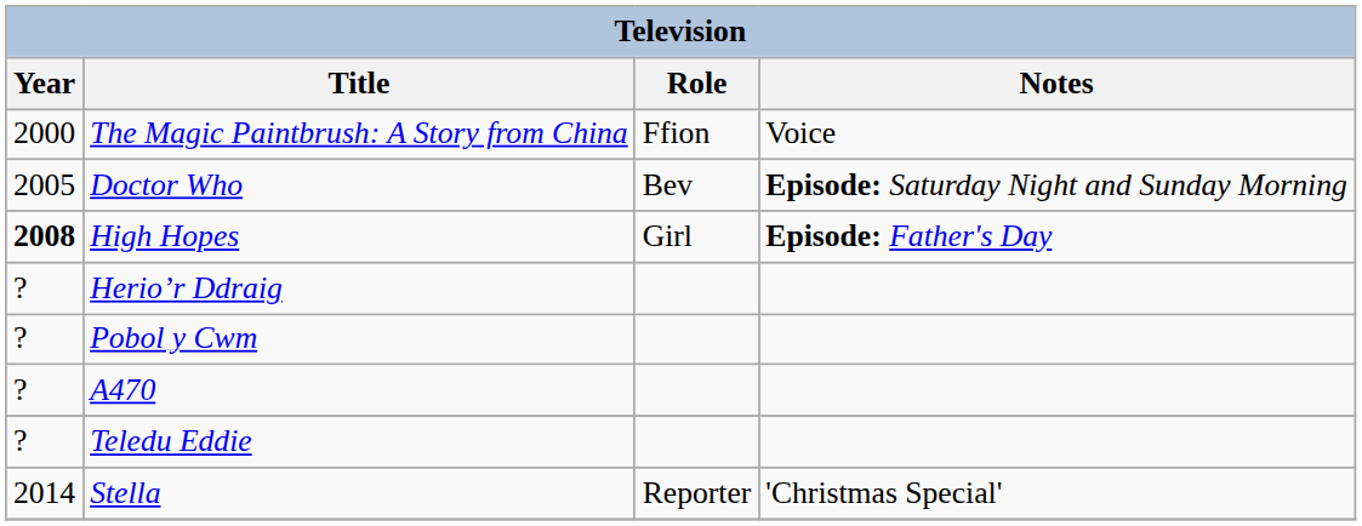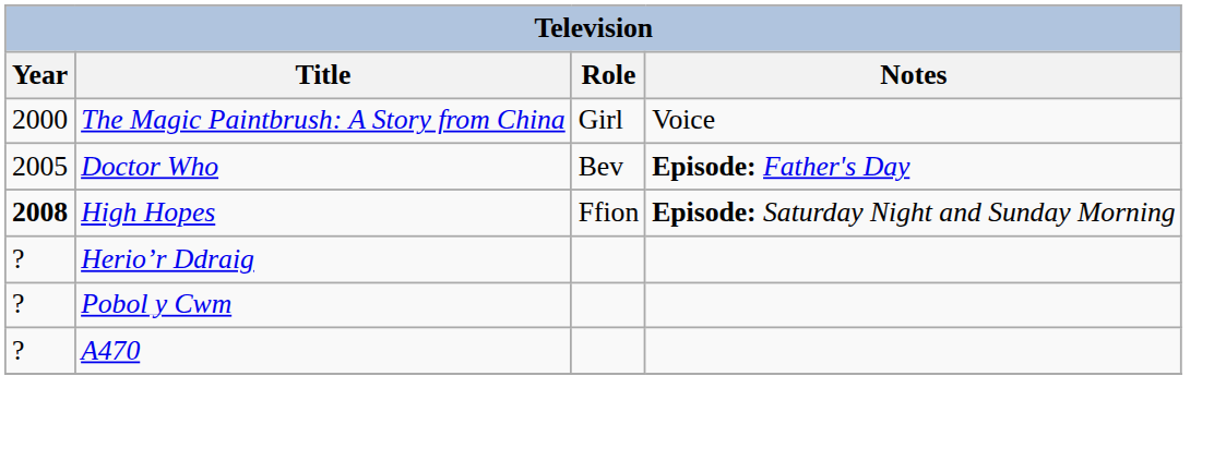 <table class="wikitable" style="font-size: 90%;">
 <tr>
 <th colspan="4" style="background: LightSteelBlue;">Television</th>
 </tr>
 <tr>
 <th>Year</th>
 <th>Title</th>
 <th>Role</th>
 <th>Notes</th>
 </tr>
 <tr>
 <td>2000</td>
 <td><em><a href='#'>The Magic Paintbrush: A Story from China</a></em></td>
-<td>Ffion</td>
+<td>Girl</td>
 <td>Voice</td>
 </tr>
 <tr>
 <td>2005</td>
 <td><em><a href='#'>Doctor Who</a></em></td>
 <td>Bev</td>
-<td><strong>Episode:</strong> <em>Saturday Night and Sunday Morning</em></td>
+<td><strong>Episode:</strong> <em><a href='#'>Father's Day</a></em></td>
 </tr>
 <tr>
 <td><strong>2008</strong></td>
 <td><em><a href='#'>High Hopes</a></em></td>
-<td>Girl</td>
-<td><strong>Episode:</strong> <em><a href='#'>Father's Day</a></em></td>
+<td>Ffion</td>
+<td><strong>Episode:</strong> <em>Saturday Night and Sunday Morning</em></td>
 </tr>
 <tr>
 <td>?</td>
 <td><em><a href='#'>Herio’r Ddraig</a></em></td>
 <td></td>
 <td></td>
 </tr>
 <tr>
 <td>?</td>
 <td><em><a href='#'>Pobol y Cwm</a></em></td>
 <td></td>
 <td></td>
 </tr>
 <tr>
 <td>?</td>
 <td><em><a href='#'>A470</a></em></td>
 <td></td>
 <td></td>
 </tr>
 <tr>
-<td>?</td>
-<td><em><a href='#'>Teledu Eddie</a></em></td>
-<td></td>
-<td></td>
-</tr>
-<tr>
-<td>2014</td>
-<td><em><a href='#'>Stella</a></em></td>
-<td>Reporter</td>
-<td>'Christmas Special'</td>
-</tr>
-<tr>
 </tr>
 </table>
